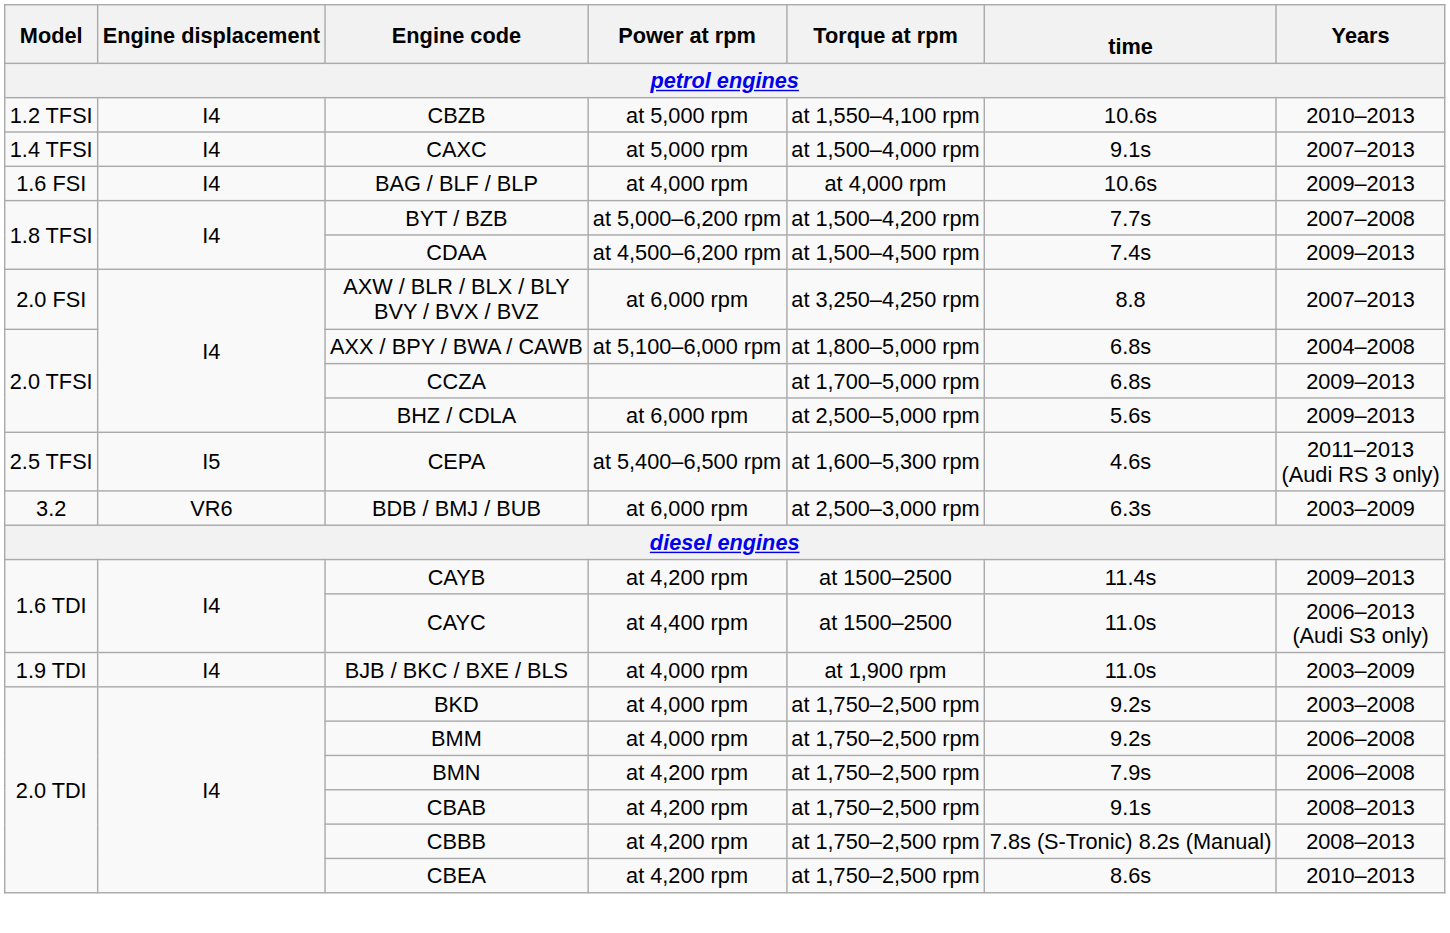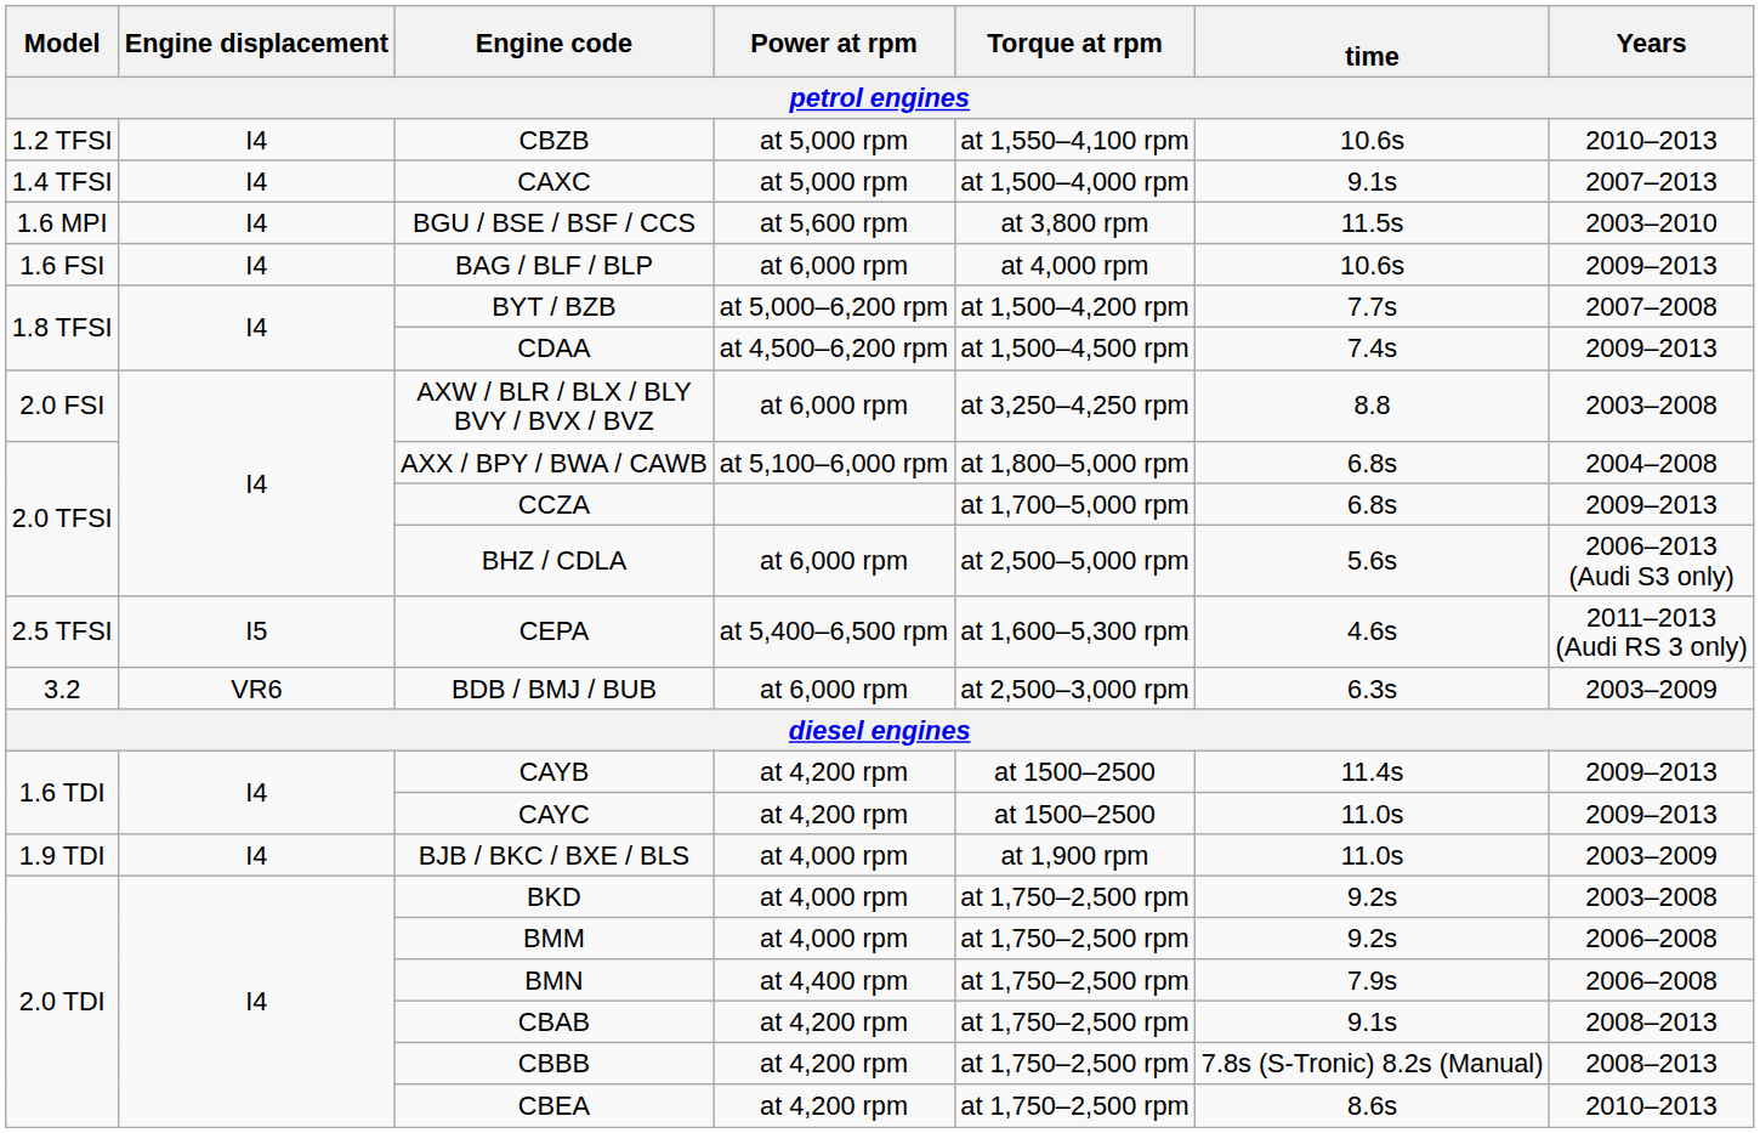 <table class="wikitable sticky-header" style="text-align: center; font-size:95%">
 <tr>
 <th>Model</th>
 <th>Engine displacement</th>
 <th>Engine code</th>
 <th>Power at rpm</th>
 <th>Torque at rpm</th>
 <th><br>time</th>
 <th>Years</th>
 </tr>
 <tr>
 <th colspan="7"><strong><em><a href='#'>petrol engines</a></em></strong></th>
 </tr>
 <tr>
 <td>1.2 TFSI</td>
 <td> I4</td>
 <td>CBZB</td>
 <td> at 5,000 rpm</td>
 <td> at 1,550–4,100 rpm</td>
 <td>10.6s</td>
 <td>2010–2013</td>
 </tr>
 <tr>
 <td>1.4 TFSI</td>
 <td> I4</td>
 <td>CAXC</td>
 <td> at 5,000 rpm</td>
 <td> at 1,500–4,000 rpm</td>
 <td>9.1s</td>
 <td>2007–2013</td>
 </tr>
 <tr>
+<td>1.6 MPI</td>
+<td> I4</td>
+<td>BGU / BSE / BSF / CCS</td>
+<td> at 5,600 rpm</td>
+<td> at 3,800 rpm</td>
+<td>11.5s</td>
+<td>2003–2010</td>
+</tr>
+<tr>
 <td>1.6 FSI</td>
 <td> I4</td>
 <td>BAG / BLF / BLP</td>
-<td> at 4,000 rpm</td>
+<td> at 6,000 rpm</td>
 <td> at 4,000 rpm</td>
 <td>10.6s</td>
 <td>2009–2013</td>
 </tr>
 <tr>
 <td rowspan=2>1.8 TFSI</td>
 <td rowspan=2> I4</td>
 <td>BYT / BZB</td>
 <td> at 5,000–6,200 rpm</td>
 <td> at 1,500–4,200 rpm</td>
 <td>7.7s</td>
 <td>2007–2008</td>
 </tr>
 <tr>
 <td>CDAA</td>
 <td> at 4,500–6,200 rpm</td>
 <td> at 1,500–4,500 rpm</td>
 <td>7.4s</td>
 <td>2009–2013</td>
 </tr>
 <tr>
 <td>2.0 FSI</td>
 <td rowspan=4> I4</td>
 <td>AXW / BLR / BLX / BLY<br>BVY / BVX / BVZ</td>
 <td> at 6,000 rpm</td>
 <td> at 3,250–4,250 rpm</td>
 <td>8.8</td>
-<td>2007–2013</td>
+<td>2003–2008</td>
 </tr>
 <tr>
 <td rowspan=3>2.0 TFSI</td>
 <td>AXX / BPY / BWA / CAWB</td>
 <td> at 5,100–6,000 rpm</td>
 <td> at 1,800–5,000 rpm</td>
 <td>6.8s</td>
 <td>2004–2008</td>
 </tr>
 <tr>
 <td>CCZA</td>
 <td></td>
 <td> at 1,700–5,000 rpm</td>
 <td>6.8s</td>
 <td>2009–2013</td>
 </tr>
 <tr>
 <td>BHZ / CDLA</td>
 <td> at 6,000 rpm</td>
 <td> at 2,500–5,000 rpm</td>
 <td>5.6s</td>
-<td>2009–2013</td>
+<td>2006–2013<br>(Audi S3 only)</td>
 </tr>
 <tr>
 <td>2.5 TFSI</td>
 <td> I5</td>
 <td>CEPA</td>
 <td> at 5,400–6,500 rpm</td>
 <td> at 1,600–5,300 rpm</td>
 <td>4.6s</td>
 <td>2011–2013<br> (Audi RS 3 only)</td>
 </tr>
 <tr>
 <td>3.2</td>
 <td> VR6</td>
 <td>BDB / BMJ / BUB</td>
 <td> at 6,000 rpm</td>
 <td> at 2,500–3,000 rpm</td>
 <td>6.3s</td>
 <td>2003–2009</td>
 </tr>
 <tr>
 <th colspan="7"><strong><em><a href='#'>diesel engines</a></em></strong></th>
 </tr>
 <tr>
 <td rowspan=2>1.6 TDI</td>
 <td rowspan=2> I4</td>
 <td>CAYB</td>
 <td> at 4,200 rpm</td>
 <td> at 1500–2500</td>
 <td>11.4s</td>
 <td>2009–2013</td>
 </tr>
 <tr>
 <td>CAYC</td>
-<td> at 4,400 rpm</td>
+<td> at 4,200 rpm</td>
 <td> at 1500–2500</td>
 <td>11.0s</td>
-<td>2006–2013<br>(Audi S3 only)</td>
+<td>2009–2013</td>
 </tr>
 <tr>
 <td>1.9 TDI</td>
 <td> I4</td>
 <td>BJB / BKC / BXE / BLS</td>
 <td> at 4,000 rpm</td>
 <td> at 1,900 rpm</td>
 <td>11.0s</td>
 <td>2003–2009</td>
 </tr>
 <tr>
 <td rowspan=6>2.0 TDI</td>
 <td rowspan=6> I4</td>
 <td>BKD</td>
 <td> at 4,000 rpm</td>
 <td> at 1,750–2,500 rpm</td>
 <td>9.2s</td>
 <td>2003–2008</td>
 </tr>
 <tr>
 <td>BMM</td>
 <td> at 4,000 rpm</td>
 <td> at 1,750–2,500 rpm</td>
 <td>9.2s</td>
 <td>2006–2008</td>
 </tr>
 <tr>
 <td>BMN</td>
-<td> at 4,200 rpm</td>
+<td> at 4,400 rpm</td>
 <td> at 1,750–2,500 rpm</td>
 <td>7.9s</td>
 <td>2006–2008</td>
 </tr>
 <tr>
 <td>CBAB</td>
 <td> at 4,200 rpm</td>
 <td> at 1,750–2,500 rpm</td>
 <td>9.1s</td>
 <td>2008–2013</td>
 </tr>
 <tr>
 <td>CBBB</td>
 <td> at 4,200 rpm</td>
 <td> at 1,750–2,500 rpm</td>
 <td>7.8s (S-Tronic) 8.2s (Manual)</td>
 <td>2008–2013</td>
 </tr>
 <tr valign="top">
 <td>CBEA</td>
 <td> at 4,200 rpm</td>
 <td> at 1,750–2,500 rpm</td>
 <td>8.6s</td>
 <td>2010–2013</td>
 </tr>
 </table>
